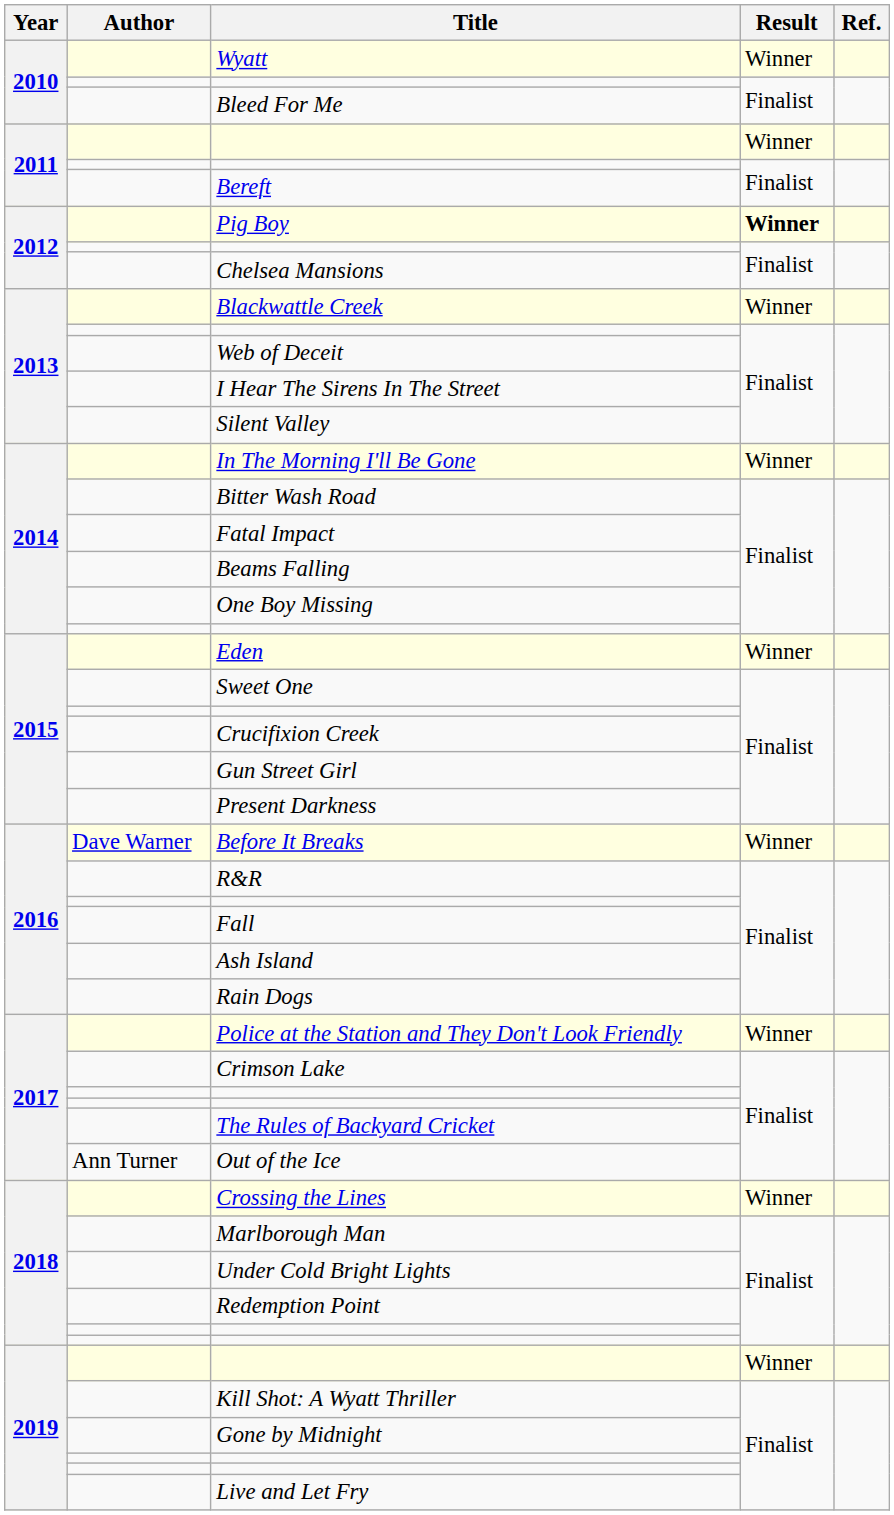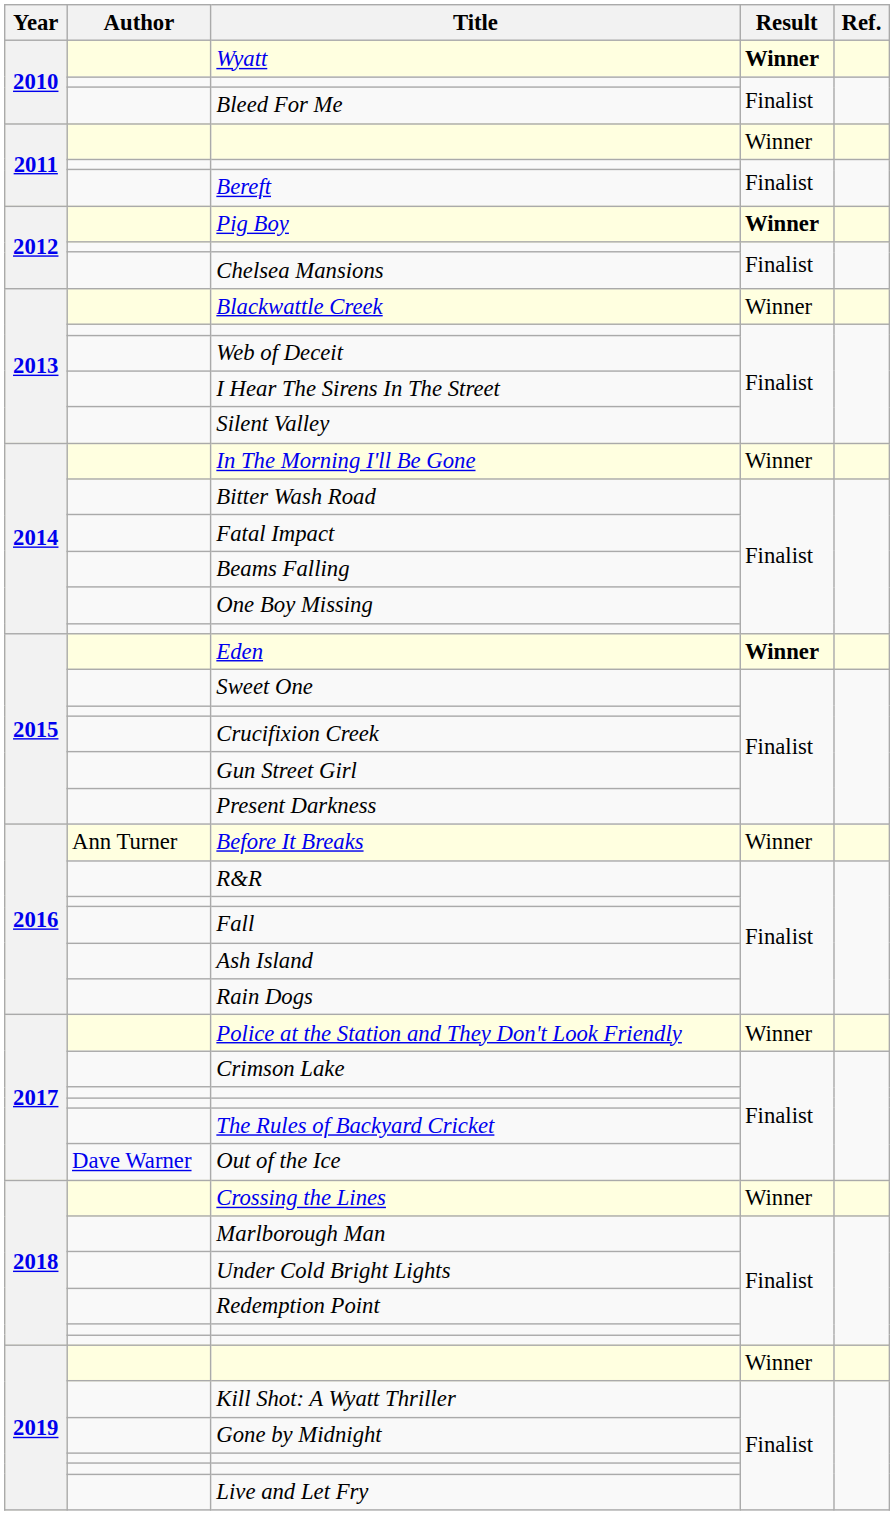 <table class="wikitable sortable mw-collapsible" width=100%>
 <tr>
 <th scope=col>Year</th>
 <th scope=col>Author</th>
 <th scope=col>Title</th>
 <th scope=col>Result</th>
 <th scope=col>Ref.</th>
 </tr>
 <tr style="background:lightyellow;">
 <th rowspan="3"><a href='#'>2010</a></th>
 <td></td>
 <td><em><a href='#'>Wyatt</a></em></td>
-<td>Winner</td>
+<td><strong>Winner</strong></td>
 <td></td>
 </tr>
 <tr>
 <td></td>
 <td><em></em></td>
 <td rowspan="2">Finalist</td>
 <td rowspan="2"></td>
 </tr>
 <tr>
 <td></td>
 <td><em>Bleed For Me</em></td>
 </tr>
 <tr style="background:lightyellow;">
 <th rowspan="3"><a href='#'>2011</a></th>
 <td></td>
 <td><em></em></td>
 <td>Winner</td>
 <td></td>
 </tr>
 <tr>
 <td></td>
 <td><em></em></td>
 <td rowspan="2">Finalist</td>
 <td rowspan="2"></td>
 </tr>
 <tr>
 <td></td>
 <td><em><a href='#'>Bereft</a></em></td>
 </tr>
 <tr style="background:lightyellow;">
 <th rowspan="3"><a href='#'>2012</a></th>
 <td></td>
 <td><em><a href='#'>Pig Boy</a></em></td>
 <td><strong>Winner</strong></td>
 <td></td>
 </tr>
 <tr>
 <td></td>
 <td><em></em></td>
 <td rowspan="2">Finalist</td>
 <td rowspan="2"></td>
 </tr>
 <tr>
 <td></td>
 <td><em>Chelsea Mansions</em></td>
 </tr>
 <tr style="background:lightyellow;">
 <th rowspan="5"><a href='#'>2013</a></th>
 <td></td>
 <td><em><a href='#'>Blackwattle Creek</a></em></td>
 <td>Winner</td>
 <td></td>
 </tr>
 <tr>
 <td></td>
 <td><em></em></td>
 <td rowspan="4">Finalist</td>
 <td rowspan="4"></td>
 </tr>
 <tr>
 <td></td>
 <td><em>Web of Deceit</em></td>
 </tr>
 <tr>
 <td></td>
 <td><em>I Hear The Sirens In The Street</em></td>
 </tr>
 <tr>
 <td></td>
 <td><em>Silent Valley</em></td>
 </tr>
 <tr style="background:lightyellow;">
 <th rowspan="6"><a href='#'>2014</a></th>
 <td></td>
 <td><em><a href='#'>In The Morning I'll Be Gone</a></em></td>
 <td>Winner</td>
 <td></td>
 </tr>
 <tr>
 <td></td>
 <td><em>Bitter Wash Road</em></td>
 <td rowspan="5">Finalist</td>
 <td rowspan="5"></td>
 </tr>
 <tr>
 <td></td>
 <td><em>Fatal Impact</em></td>
 </tr>
 <tr>
 <td></td>
 <td><em>Beams Falling</em></td>
 </tr>
 <tr>
 <td></td>
 <td><em>One Boy Missing</em></td>
 </tr>
 <tr>
 <td></td>
 <td><em></em></td>
 </tr>
 <tr style="background:lightyellow;">
 <th rowspan="6"><a href='#'>2015</a></th>
 <td></td>
 <td><em><a href='#'>Eden</a></em></td>
-<td>Winner</td>
+<td><strong>Winner</strong></td>
 <td></td>
 </tr>
 <tr>
 <td></td>
 <td><em>Sweet One</em></td>
 <td rowspan="5">Finalist</td>
 <td rowspan="5"></td>
 </tr>
 <tr>
 <td></td>
 <td><em></em></td>
 </tr>
 <tr>
 <td></td>
 <td><em>Crucifixion Creek</em></td>
 </tr>
 <tr>
 <td></td>
 <td><em>Gun Street Girl</em></td>
 </tr>
 <tr>
 <td></td>
 <td><em>Present Darkness</em></td>
 </tr>
 <tr style="background:lightyellow;">
 <th rowspan="6"><a href='#'>2016</a></th>
-<td><a href='#'>Dave Warner</a></td>
+<td>Ann Turner</td>
 <td><em><a href='#'>Before It Breaks</a></em></td>
 <td>Winner</td>
 <td></td>
 </tr>
 <tr>
 <td></td>
 <td><em>R&R</em></td>
 <td rowspan="5">Finalist</td>
 <td rowspan="5"></td>
 </tr>
 <tr>
 <td></td>
 <td><em></em></td>
 </tr>
 <tr>
 <td></td>
 <td><em>Fall</em></td>
 </tr>
 <tr>
 <td></td>
 <td><em>Ash Island</em></td>
 </tr>
 <tr>
 <td></td>
 <td><em>Rain Dogs</em></td>
 </tr>
 <tr style="background:lightyellow;">
 <th rowspan="6"><a href='#'>2017</a></th>
 <td></td>
 <td><em><a href='#'>Police at the Station and They Don't Look Friendly</a></em></td>
 <td>Winner</td>
 <td></td>
 </tr>
 <tr>
 <td></td>
 <td><em>Crimson Lake</em></td>
 <td rowspan="5">Finalist</td>
 <td rowspan="5"></td>
 </tr>
 <tr>
 <td></td>
 <td><em></em></td>
 </tr>
 <tr>
 <td></td>
 <td><em></em></td>
 </tr>
 <tr>
 <td></td>
 <td><em><a href='#'>The Rules of Backyard Cricket</a></em></td>
 </tr>
 <tr>
-<td>Ann Turner</td>
+<td><a href='#'>Dave Warner</a></td>
 <td><em>Out of the Ice</em></td>
 </tr>
 <tr style="background:lightyellow;">
 <th rowspan="6"><a href='#'>2018</a></th>
 <td></td>
 <td><em><a href='#'>Crossing the Lines</a></em></td>
 <td>Winner</td>
 <td></td>
 </tr>
 <tr>
 <td></td>
 <td><em>Marlborough Man</em></td>
 <td rowspan="5">Finalist</td>
 <td rowspan="5"></td>
 </tr>
 <tr>
 <td></td>
 <td><em>Under Cold Bright Lights</em></td>
 </tr>
 <tr>
 <td></td>
 <td><em>Redemption Point</em></td>
 </tr>
 <tr>
 <td></td>
 <td><em></em></td>
 </tr>
 <tr>
 <td></td>
 <td><em></em></td>
 </tr>
 <tr style="background:lightyellow;">
 <th rowspan="6"><a href='#'>2019</a></th>
 <td></td>
 <td><em></em></td>
 <td>Winner</td>
 <td></td>
 </tr>
 <tr>
 <td></td>
 <td><em>Kill Shot: A Wyatt Thriller</em></td>
 <td rowspan="5">Finalist</td>
 <td rowspan="5"></td>
 </tr>
 <tr>
 <td></td>
 <td><em>Gone by Midnight</em></td>
 </tr>
 <tr>
 <td></td>
 <td><em></em></td>
 </tr>
 <tr>
 <td></td>
 <td><em></em></td>
 </tr>
 <tr>
 <td></td>
 <td><em>Live and Let Fry</em></td>
 </tr>
 </table>
